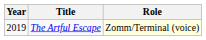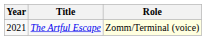 <table class="wikitable sortable">
 <tr>
 <th>Year</th>
 <th>Title</th>
 <th>Role</th>
 </tr>
 <tr>
-<td>2019</td>
+<td>2021</td>
 <td><em><a href='#'>The Artful Escape</a></em></td>
 <td style="background: lightyellow;">Zomm/Terminal (voice)</td>
 </tr>
 </table>
